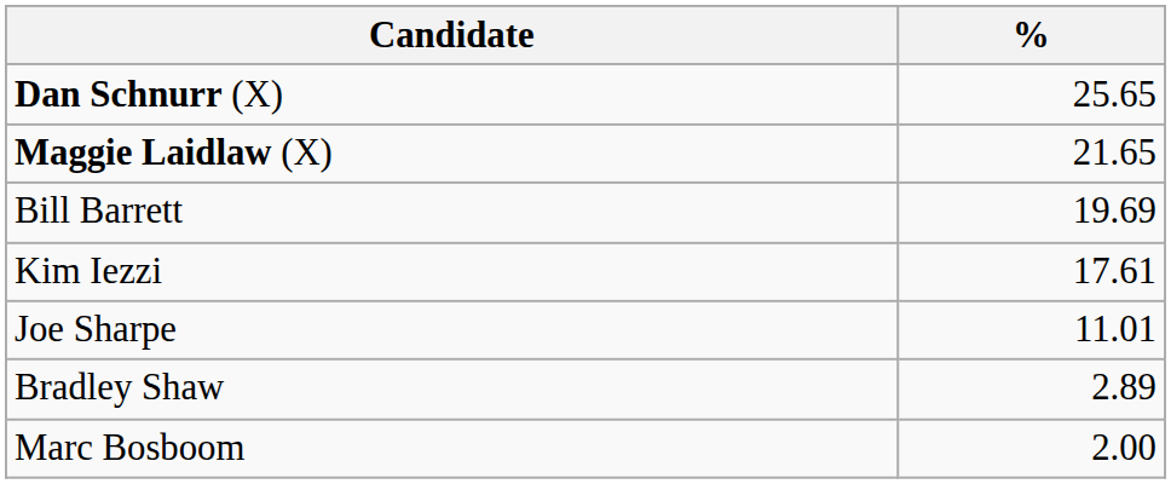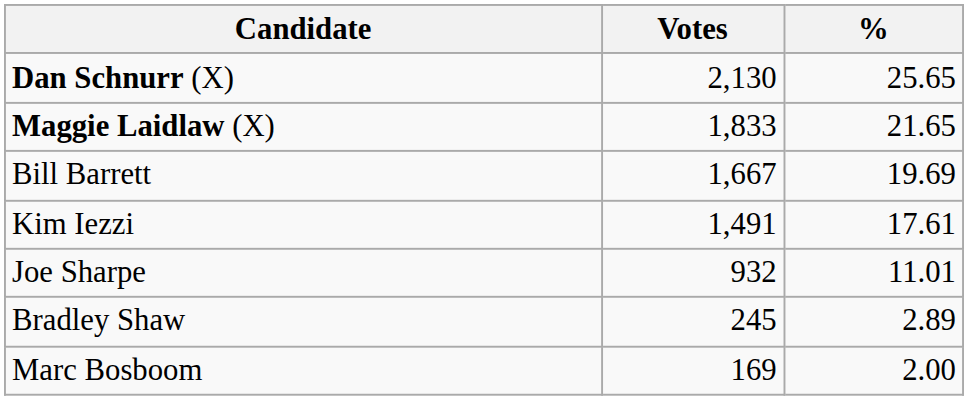 <table style="width:500px;" class="wikitable">
 <tr>
 <th align="center">Candidate</th>
+<th align="center">Votes</th>
 <th align="center">%</th>
 </tr>
 <tr>
 <td align="left"><strong>Dan Schnurr</strong> (X)</td>
+<td align="right">2,130</td>
 <td align="right">25.65</td>
 </tr>
 <tr>
 <td align="left"><strong>Maggie Laidlaw</strong> (X)</td>
+<td align="right">1,833</td>
 <td align="right">21.65</td>
 </tr>
 <tr>
 <td align="left">Bill Barrett</td>
+<td align="right">1,667</td>
 <td align="right">19.69</td>
 </tr>
 <tr>
 <td align="left">Kim Iezzi</td>
+<td align="right">1,491</td>
 <td align="right">17.61</td>
 </tr>
 <tr>
 <td align="left">Joe Sharpe</td>
+<td align="right">932</td>
 <td align="right">11.01</td>
 </tr>
 <tr>
 <td align="left">Bradley Shaw</td>
+<td align="right">245</td>
 <td align="right">2.89</td>
 </tr>
 <tr>
 <td align="left">Marc Bosboom</td>
+<td align="right">169</td>
 <td align="right">2.00</td>
 </tr>
 </table>
